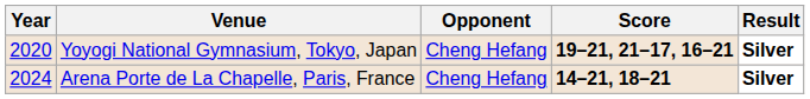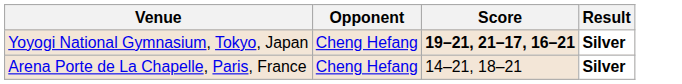 <table class="sortable wikitable" style="font-size: 90%;">
 <tr>
-<th>Year</th>
 <th>Venue</th>
 <th>Opponent</th>
 <th>Score</th>
 <th>Result</th>
 </tr>
 <tr style="background:#F3E6D7">
-<td align="center"><a href='#'>2020</a></td>
 <td align="left"><a href='#'>Yoyogi National Gymnasium</a>, <a href='#'>Tokyo</a>, Japan</td>
 <td align="left"> <a href='#'>Cheng Hefang</a></td>
 <td align="left"><strong>19–21, 21–17, 16–21</strong></td>
 <td style="text-align:left; background:white"> <strong>Silver</strong></td>
 </tr>
 <tr style="background:#F3E6D7">
-<td align="center"><a href='#'>2024</a></td>
 <td align="left"><a href='#'>Arena Porte de La Chapelle</a>, <a href='#'>Paris</a>, France</td>
 <td align="left"> <a href='#'>Cheng Hefang</a></td>
-<td align="left"><strong>14–21, 18–21</strong></td>
+<td align="left">14–21, 18–21</td>
 <td style="text-align:left; background:white"> <strong>Silver</strong></td>
 </tr>
 </table>
